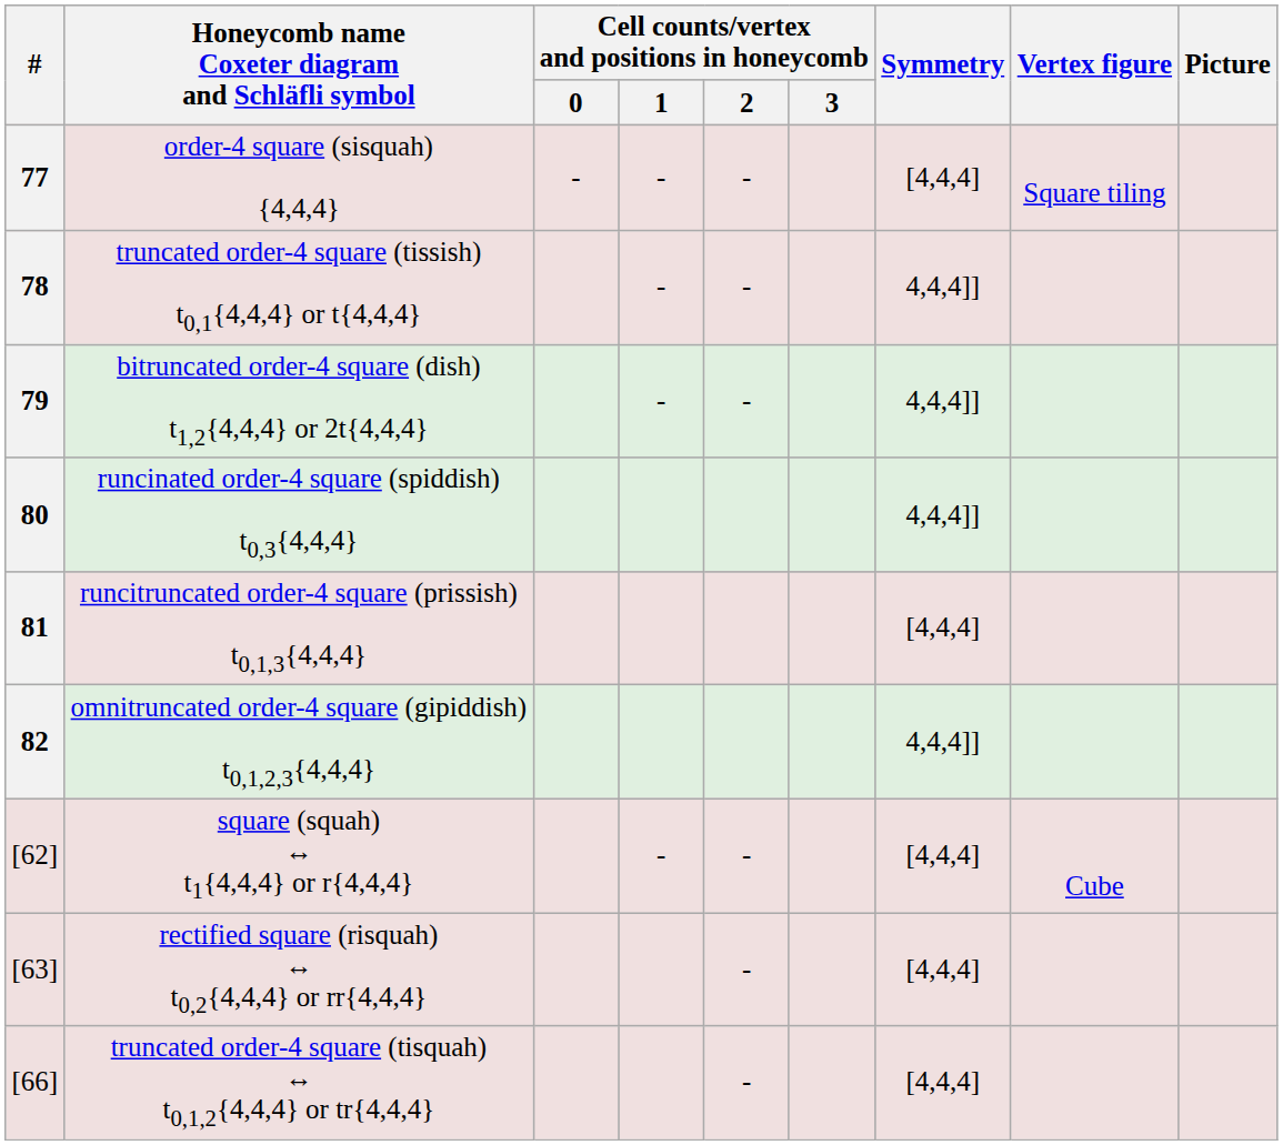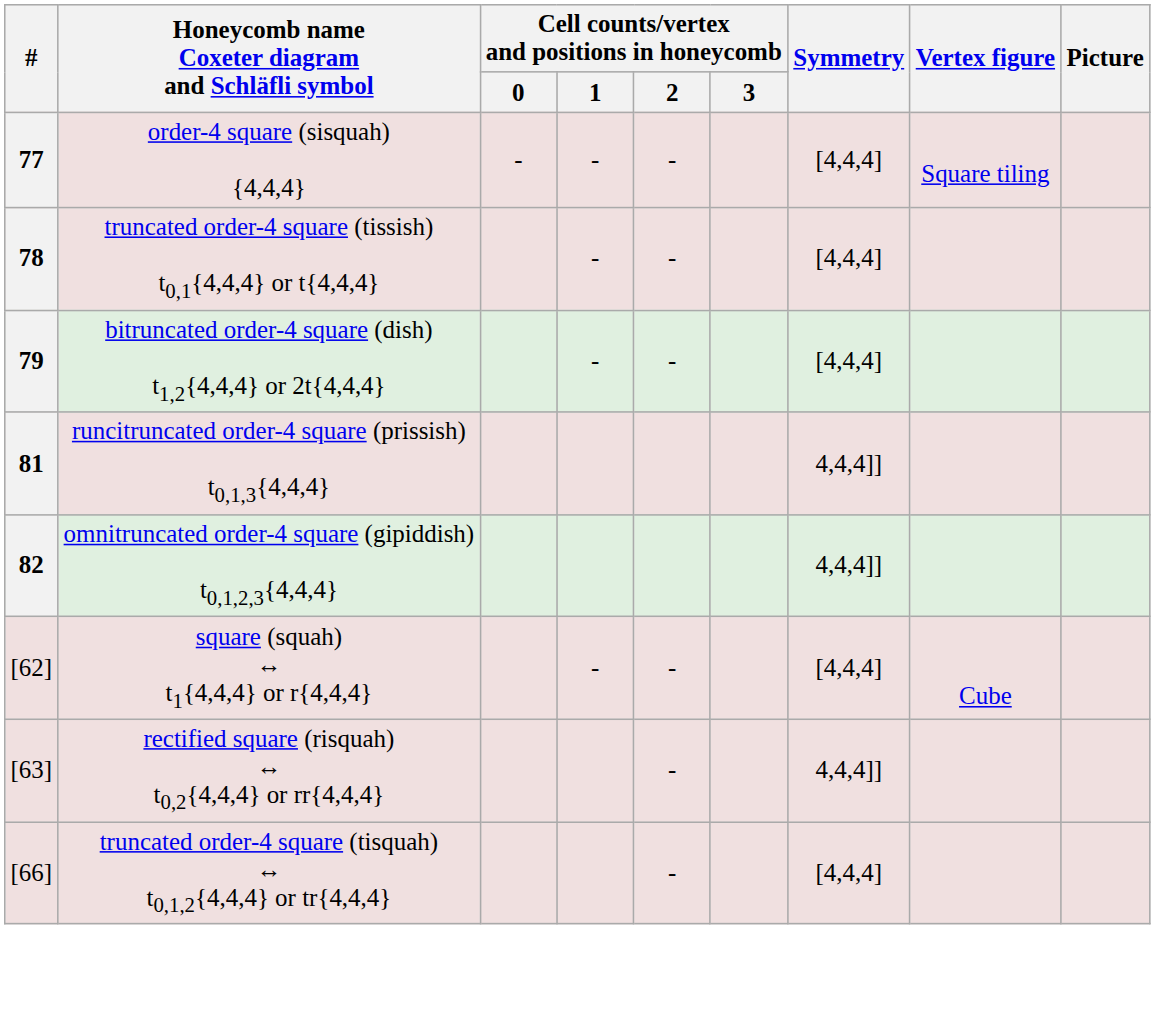 <table class="wikitable">
 <tr>
 <th rowspan=2>#</th>
 <th rowspan=2>Honeycomb name<br><a href='#'>Coxeter diagram</a><br>and <a href='#'>Schläfli symbol</a></th>
 <th colspan=4>Cell counts/vertex<br>and positions in honeycomb</th>
 <th rowspan=2><a href='#'>Symmetry</a></th>
 <th rowspan=2><a href='#'>Vertex figure</a></th>
 <th rowspan=2>Picture</th>
 </tr>
 <tr align=center>
 <th>0<br></th>
 <th>1<br></th>
 <th>2<br></th>
 <th>3<br></th>
 </tr>
 <tr align=center BGCOLOR="#f0e0e0">
 <th>77</th>
 <td><a href='#'>order-4 square</a> (sisquah)<br><br>{4,4,4}</td>
 <td>-</td>
 <td>-</td>
 <td>-</td>
 <td><br></td>
 <td>[4,4,4]</td>
 <td><br><a href='#'>Square tiling</a></td>
 <td></td>
 </tr>
 <tr align=center BGCOLOR="#f0e0e0">
 <th>78</th>
 <td><a href='#'>truncated order-4 square</a> (tissish)<br><br>t<sub>0,1</sub>{4,4,4} or t{4,4,4}</td>
 <td><br></td>
 <td>-</td>
 <td>-</td>
 <td><br></td>
-<td>4,4,4]]</td>
+<td>[4,4,4]</td>
 <td></td>
 <td></td>
 </tr>
 <tr align=center BGCOLOR="#e0f0e0">
 <th>79</th>
 <td><a href='#'>bitruncated order-4 square</a> (dish)<br><br>t<sub>1,2</sub>{4,4,4} or 2t{4,4,4}</td>
 <td><br></td>
 <td>-</td>
 <td>-</td>
 <td><br></td>
-<td>4,4,4]]</td>
-<td></td>
-<td></td>
-</tr>
-<tr align=center BGCOLOR="#e0f0e0">
-<th>80</th>
-<td><a href='#'>runcinated order-4 square</a> (spiddish)<br><br>t<sub>0,3</sub>{4,4,4}</td>
-<td><br></td>
-<td><br></td>
-<td><br></td>
-<td><br></td>
-<td>4,4,4]]</td>
+<td>[4,4,4]</td>
 <td></td>
 <td></td>
 </tr>
 <tr align=center BGCOLOR="#f0e0e0">
 <th>81</th>
 <td><a href='#'>runcitruncated order-4 square</a> (prissish)<br><br>t<sub>0,1,3</sub>{4,4,4}</td>
 <td><br></td>
 <td><br></td>
 <td><br></td>
 <td><br></td>
-<td>[4,4,4]</td>
+<td>4,4,4]]</td>
 <td></td>
 <td></td>
 </tr>
 <tr align=center  BGCOLOR="#e0f0e0">
 <th>82</th>
 <td><a href='#'>omnitruncated order-4 square</a> (gipiddish)<br><br>t<sub>0,1,2,3</sub>{4,4,4}</td>
 <td><br></td>
 <td><br></td>
 <td><br></td>
 <td><br></td>
 <td>4,4,4]]</td>
 <td></td>
 <td></td>
 </tr>
 <tr align=center BGCOLOR="#f0e0e0">
 <td>[62]</td>
 <td><a href='#'>square</a> (squah)<br> ↔ <br>t<sub>1</sub>{4,4,4} or r{4,4,4}</td>
 <td><br></td>
 <td>-</td>
 <td>-</td>
 <td><br></td>
 <td>[4,4,4]</td>
 <td><br><br><a href='#'>Cube</a></td>
 <td></td>
 </tr>
 <tr align=center BGCOLOR="#f0e0e0">
 <td>[63]</td>
 <td><a href='#'>rectified square</a> (risquah)<br> ↔ <br>t<sub>0,2</sub>{4,4,4} or rr{4,4,4}</td>
 <td><br></td>
 <td><br></td>
 <td>-</td>
 <td><br></td>
-<td>[4,4,4]</td>
+<td>4,4,4]]</td>
 <td></td>
 <td></td>
 </tr>
 <tr align=center BGCOLOR="#f0e0e0">
 <td>[66]</td>
 <td><a href='#'>truncated order-4 square</a> (tisquah)<br> ↔ <br>t<sub>0,1,2</sub>{4,4,4} or tr{4,4,4}</td>
 <td><br></td>
 <td><br></td>
 <td>-</td>
 <td><br></td>
 <td>[4,4,4]</td>
 <td></td>
 <td></td>
 </tr>
 </table>
